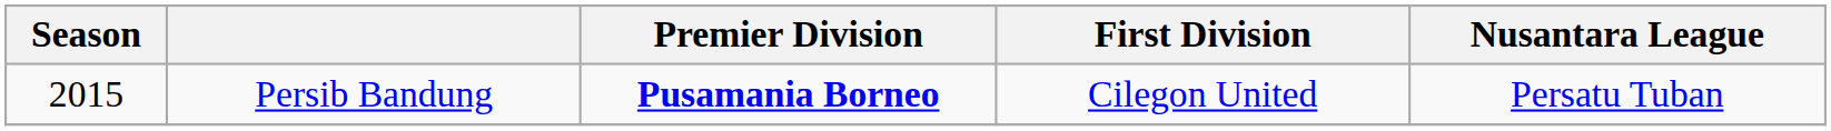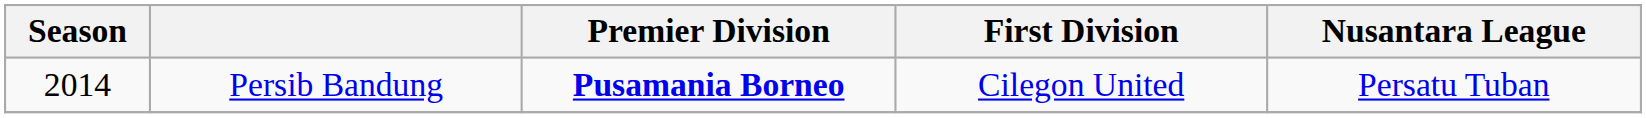 <table class="wikitable sortable" style="text-align: center;">
 <tr>
 <th style="width:7%;">Season</th>
 <th style="width:18%;"></th>
 <th style="width:18%;">Premier Division</th>
 <th style="width:18%;">First Division</th>
 <th style="width:18%;">Nusantara League</th>
 </tr>
 <tr>
-<td align=center>2015</td>
+<td align=center>2014</td>
 <td><a href='#'>Persib Bandung</a></td>
 <td><strong><a href='#'>Pusamania Borneo</a></strong></td>
 <td><a href='#'>Cilegon United</a></td>
 <td><a href='#'>Persatu Tuban</a></td>
 </tr>
 <tr>
 </tr>
 </table>
